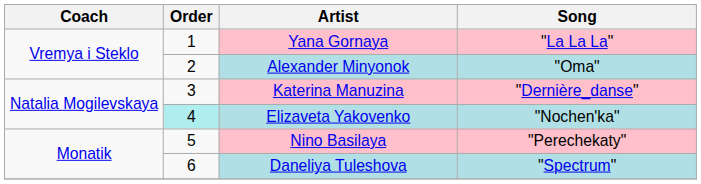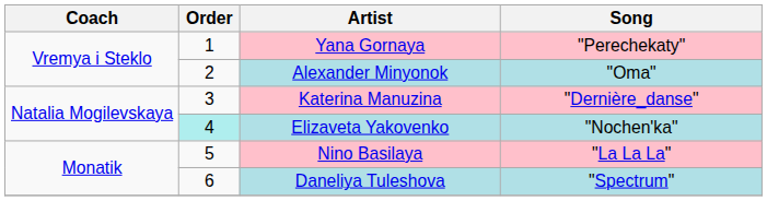 <table class="wikitable" style="text-align:center; width:80%;">
 <tr>
 <th style="width:20%;">Coach</th>
 <th style="width:05%;">Order</th>
 <th style="width:30%;">Artist</th>
 <th style="width:30%;">Song</th>
 </tr>
 <tr>
 <td rowspan="2"><a href='#'>Vremya i Steklo</a></td>
 <td>1</td>
 <td style="background:pink"><a href='#'>Yana Gornaya</a></td>
-<td style="background:pink">"<a href='#'>La La La</a>"</td>
+<td style="background:pink">"Perechekaty"</td>
 </tr>
 <tr>
 <td>2</td>
 <td style="background:#b0e0e6"><a href='#'>Alexander Minyonok</a></td>
 <td style="background:#b0e0e6">"Oma"</td>
 </tr>
 <tr>
 <td rowspan="2"><a href='#'>Natalia Mogilevskaya</a></td>
 <td>3</td>
 <td style="background:pink"><a href='#'>Katerina Manuzina</a></td>
 <td style="background:pink">"<a href='#'>Dernière_danse</a>"</td>
 </tr>
 <tr>
 <td style="background: paleturquoise;">4</td>
 <td style="background:#b0e0e6"><a href='#'>Elizaveta Yakovenko</a></td>
 <td style="background:#b0e0e6">"Nochen'ka"</td>
 </tr>
 <tr>
 <td rowspan="2"><a href='#'>Monatik</a></td>
 <td>5</td>
 <td style="background:pink"><a href='#'>Nino Basilaya</a></td>
-<td style="background:pink">"Perechekaty"</td>
+<td style="background:pink">"<a href='#'>La La La</a>"</td>
 </tr>
 <tr>
 <td>6</td>
 <td style="background:#b0e0e6"><a href='#'>Daneliya Tuleshova</a></td>
 <td style="background:#b0e0e6">"<a href='#'>Spectrum</a>"</td>
 </tr>
 <tr>
 </tr>
 </table>
